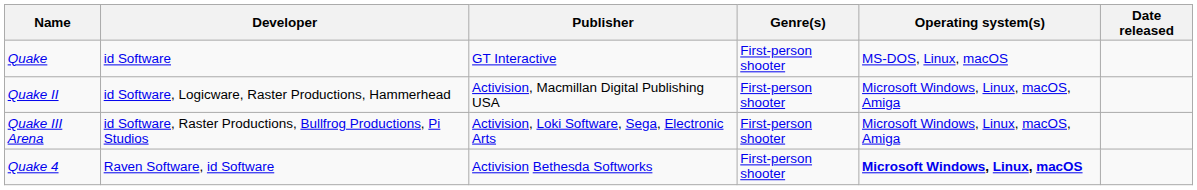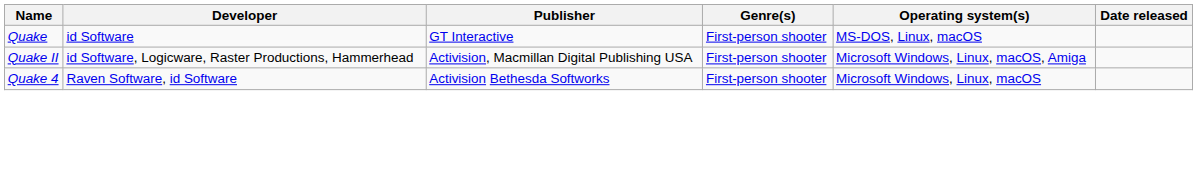 <table class="wikitable sortable" style="font-size:85%; width:95%">
 <tr>
 <th>Name</th>
 <th>Developer</th>
 <th>Publisher</th>
 <th>Genre(s)</th>
 <th>Operating system(s)</th>
 <th>Date released</th>
 </tr>
 <tr>
 <td><em><a href='#'>Quake</a></em></td>
 <td><a href='#'>id Software</a></td>
 <td><a href='#'>GT Interactive</a></td>
 <td><a href='#'>First-person shooter</a></td>
 <td><a href='#'>MS-DOS</a>, <a href='#'>Linux</a>, <a href='#'>macOS</a></td>
 <td></td>
 </tr>
 <tr>
 <td><em><a href='#'>Quake II</a></em></td>
 <td><a href='#'>id Software</a>, Logicware, Raster Productions, Hammerhead</td>
 <td><a href='#'>Activision</a>, Macmillan Digital Publishing USA</td>
 <td><a href='#'>First-person shooter</a></td>
 <td><a href='#'>Microsoft Windows</a>, <a href='#'>Linux</a>, <a href='#'>macOS</a>, <a href='#'>Amiga</a></td>
 <td></td>
 </tr>
 <tr>
-<td><em><a href='#'>Quake III Arena</a></em></td>
-<td><a href='#'>id Software</a>, Raster Productions, <a href='#'>Bullfrog Productions</a>, <a href='#'>Pi Studios</a></td>
-<td><a href='#'>Activision</a>, <a href='#'>Loki Software</a>, <a href='#'>Sega</a>, <a href='#'>Electronic Arts</a></td>
-<td><a href='#'>First-person shooter</a></td>
-<td><a href='#'>Microsoft Windows</a>, <a href='#'>Linux</a>, <a href='#'>macOS</a>, <a href='#'>Amiga</a></td>
-<td></td>
-</tr>
-<tr>
 <td><em><a href='#'>Quake 4</a></em></td>
 <td><a href='#'>Raven Software</a>, <a href='#'>id Software</a></td>
 <td><a href='#'>Activision</a> <a href='#'>Bethesda Softworks</a></td>
 <td><a href='#'>First-person shooter</a></td>
-<td><strong><a href='#'>Microsoft Windows</a>, <a href='#'>Linux</a>, <a href='#'>macOS</a></strong></td>
+<td><a href='#'>Microsoft Windows</a>, <a href='#'>Linux</a>, <a href='#'>macOS</a></td>
 <td></td>
 </tr>
 </table>
